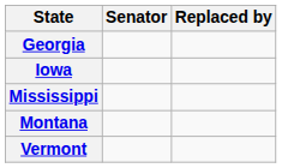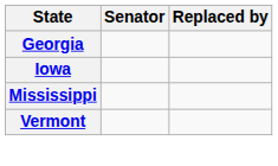 <table class="wikitable sortable plainrowheaders">
 <tr>
 <th scope="col">State</th>
 <th scope="col">Senator</th>
 <th scope="col">Replaced by</th>
 </tr>
 <tr>
 <th><a href='#'>Georgia</a></th>
 <td></td>
 <td></td>
 </tr>
 <tr>
 <th><a href='#'>Iowa</a></th>
 <td></td>
 <td></td>
 </tr>
 <tr>
 <th><a href='#'>Mississippi</a></th>
 <td></td>
 <td></td>
 </tr>
 <tr>
-<th><a href='#'>Montana</a></th>
-<td></td>
-<td></td>
-</tr>
-<tr>
 <th><a href='#'>Vermont</a></th>
 <td></td>
 <td></td>
 </tr>
 </table>
